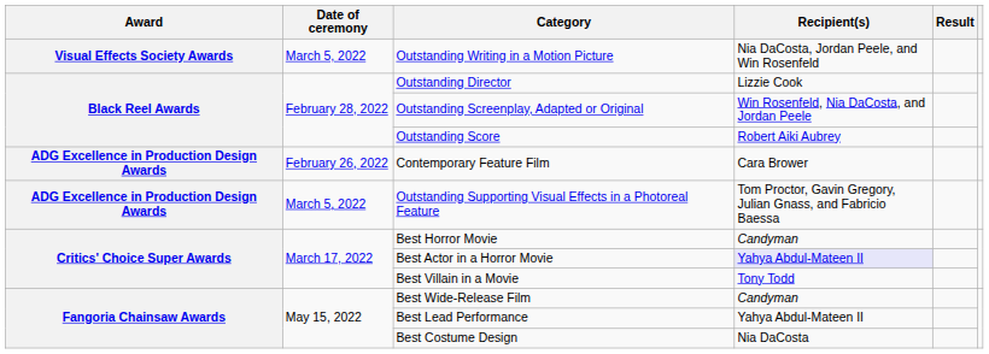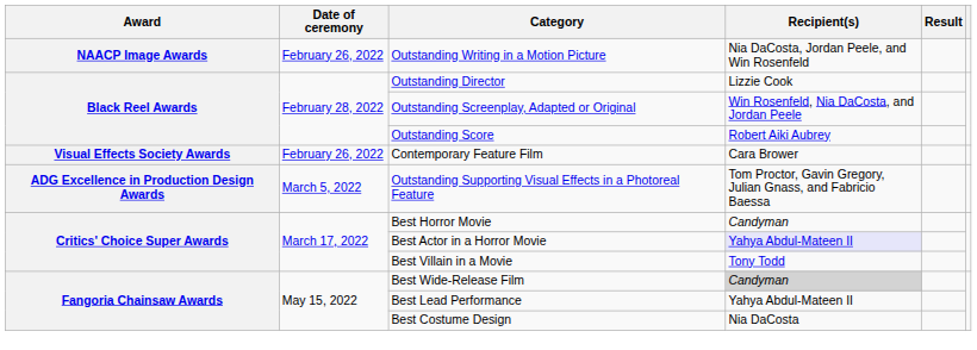 <table class="wikitable plainrowheaders sortable">
 <tr>
 <th scope="col">Award</th>
 <th scope="col">Date of ceremony</th>
 <th scope="col">Category</th>
 <th scope="col">Recipient(s)</th>
 <th scope="col">Result</th>
 <th scope="col" class="unsortable"></th>
 </tr>
 <tr>
-<th><a href='#'>Visual Effects Society Awards</a></th>
-<td><a href='#'>March 5, 2022</a></td>
+<th><a href='#'>NAACP Image Awards</a></th>
+<td><a href='#'>February 26, 2022</a></td>
 <td><a href='#'>Outstanding Writing in a Motion Picture</a></td>
 <td>Nia DaCosta, Jordan Peele, and <br> Win Rosenfeld</td>
 <td></td>
 <td style="text-align:center;"></td>
 </tr>
 <tr>
 <th rowspan="3"><a href='#'>Black Reel Awards</a></th>
 <td rowspan="3"><a href='#'>February 28, 2022</a></td>
 <td><a href='#'>Outstanding Director</a></td>
 <td>Lizzie Cook</td>
 <td></td>
 <td style="text-align:center;" rowspan="3"></td>
 </tr>
 <tr>
 <td><a href='#'>Outstanding Screenplay, Adapted or Original</a></td>
 <td><a href='#'>Win Rosenfeld</a>, <a href='#'>Nia DaCosta</a>, and <br> <a href='#'>Jordan Peele</a></td>
 <td></td>
 </tr>
 <tr>
 <td><a href='#'>Outstanding Score</a></td>
 <td><a href='#'>Robert Aiki Aubrey</a></td>
 <td></td>
 </tr>
 <tr>
-<th><a href='#'>ADG Excellence in Production Design Awards</a></th>
+<th><a href='#'>Visual Effects Society Awards</a></th>
 <td><a href='#'>February 26, 2022</a></td>
 <td>Contemporary Feature Film</td>
 <td>Cara Brower</td>
 <td></td>
 <td style="text-align:center;"></td>
 </tr>
 <tr>
 <th><a href='#'>ADG Excellence in Production Design Awards</a></th>
 <td><a href='#'>March 5, 2022</a></td>
 <td><a href='#'>Outstanding Supporting Visual Effects in a Photoreal Feature</a></td>
 <td>Tom Proctor, Gavin Gregory, <br> Julian Gnass, and Fabricio Baessa</td>
 <td></td>
 <td style="text-align:center;"></td>
 </tr>
 <tr>
 <th rowspan="3"><a href='#'>Critics' Choice Super Awards</a></th>
 <td rowspan="3"><a href='#'>March 17, 2022</a></td>
 <td>Best Horror Movie</td>
 <td><em>Candyman</em></td>
 <td></td>
 <td style="text-align:center;" rowspan="3"> <br> </td>
 </tr>
 <tr>
 <td>Best Actor in a Horror Movie</td>
 <td style="background: lavender;"><a href='#'>Yahya Abdul-Mateen II</a></td>
 <td></td>
 </tr>
 <tr>
 <td>Best Villain in a Movie</td>
 <td><a href='#'>Tony Todd</a></td>
 <td></td>
 </tr>
 <tr>
 <th rowspan="3"><a href='#'>Fangoria Chainsaw Awards</a></th>
 <td rowspan="3">May 15, 2022</td>
 <td>Best Wide-Release Film</td>
-<td><em>Candyman</em></td>
+<td style="background: lightgrey;"><em>Candyman</em></td>
 <td></td>
 <td style="text-align:center;" rowspan="3"> <br> </td>
 </tr>
 <tr>
 <td>Best Lead Performance</td>
 <td>Yahya Abdul-Mateen II</td>
 <td></td>
 </tr>
 <tr>
 <td>Best Costume Design</td>
 <td>Nia DaCosta</td>
 <td></td>
 </tr>
 </table>
